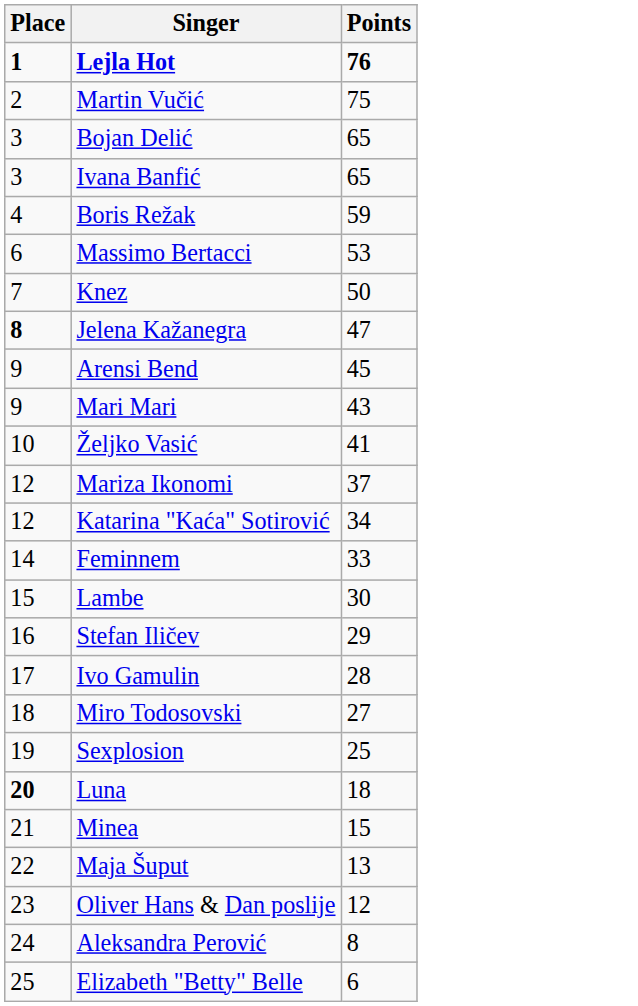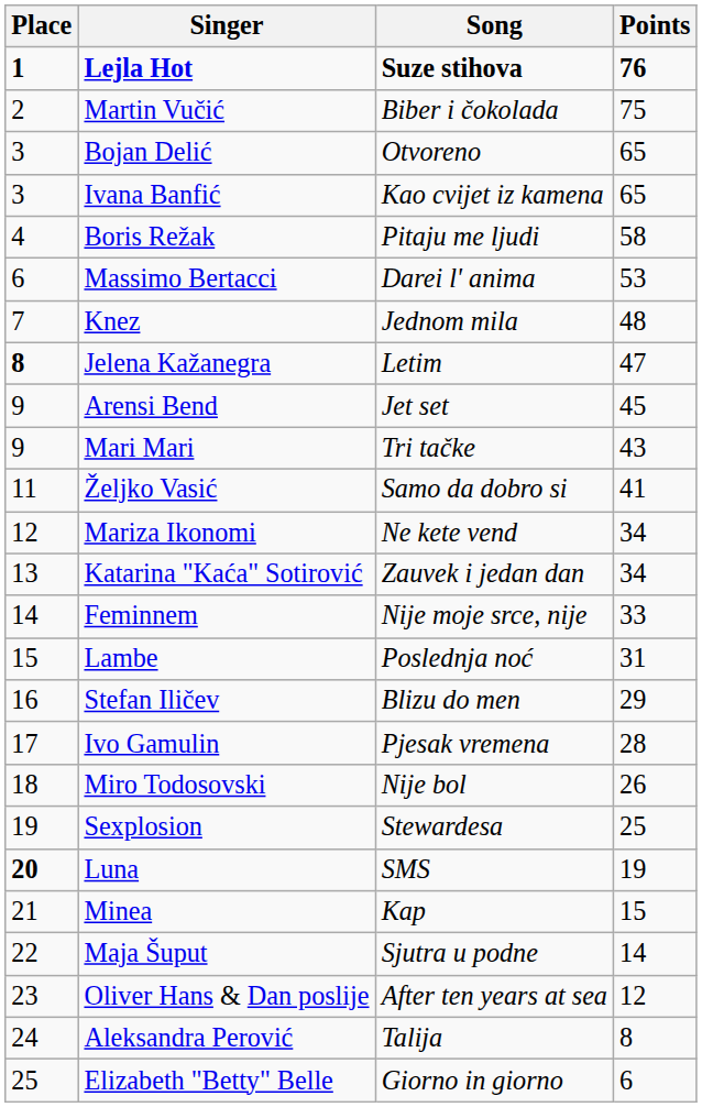 <table class=wikitable>
 <tr>
 <th>Place</th>
 <th>Singer</th>
+<th>Song</th>
 <th>Points</th>
 </tr>
 <tr>
 <td><strong>1</strong></td>
 <td> <strong><a href='#'>Lejla Hot</a></strong></td>
+<td><strong>Suze stihova</strong></td>
 <td><strong>76</strong></td>
 </tr>
 <tr>
 <td>2</td>
 <td> <a href='#'>Martin Vučić</a></td>
+<td><em>Biber i čokolada</em></td>
 <td>75</td>
 </tr>
 <tr>
 <td>3</td>
 <td> <a href='#'>Bojan Delić</a></td>
+<td><em>Otvoreno</em></td>
 <td>65</td>
 </tr>
 <tr>
 <td>3</td>
 <td> <a href='#'>Ivana Banfić</a></td>
+<td><em>Kao cvijet iz kamena</em></td>
 <td>65</td>
 </tr>
 <tr>
 <td>4</td>
 <td> <a href='#'>Boris Režak</a></td>
-<td>59</td>
+<td><em>Pitaju me ljudi</em></td>
+<td>58</td>
 </tr>
 <tr>
 <td>6</td>
 <td> <a href='#'>Massimo Bertacci</a></td>
+<td><em>Darei l' anima</em></td>
 <td>53</td>
 </tr>
 <tr>
 <td>7</td>
 <td> <a href='#'>Knez</a></td>
-<td>50</td>
+<td><em>Jednom mila</em></td>
+<td>48</td>
 </tr>
 <tr>
 <td><strong>8</strong></td>
 <td> <a href='#'>Jelena Kažanegra</a></td>
+<td><em>Letim</em></td>
 <td>47</td>
 </tr>
 <tr>
 <td>9</td>
 <td> <a href='#'>Arensi Bend</a></td>
+<td><em>Jet set</em></td>
 <td>45</td>
 </tr>
 <tr>
 <td>9</td>
 <td> <a href='#'>Mari Mari</a></td>
+<td><em>Tri tačke</em></td>
 <td>43</td>
 </tr>
 <tr>
-<td>10</td>
+<td>11</td>
 <td> <a href='#'>Željko Vasić</a></td>
+<td><em>Samo da dobro si</em></td>
 <td>41</td>
 </tr>
 <tr>
 <td>12</td>
 <td> <a href='#'>Mariza Ikonomi</a></td>
-<td>37</td>
+<td><em>Ne kete vend</em></td>
+<td>34</td>
 </tr>
 <tr>
-<td>12</td>
+<td>13</td>
 <td> <a href='#'>Katarina "Kaća" Sotirović</a></td>
+<td><em>Zauvek i jedan dan</em></td>
 <td>34</td>
 </tr>
 <tr>
 <td>14</td>
 <td> <a href='#'>Feminnem</a></td>
+<td><em>Nije moje srce, nije</em></td>
 <td>33</td>
 </tr>
 <tr>
 <td>15</td>
 <td> <a href='#'>Lambe</a></td>
-<td>30</td>
+<td><em>Poslednja noć</em></td>
+<td>31</td>
 </tr>
 <tr>
 <td>16</td>
 <td> <a href='#'>Stefan Iličev</a></td>
+<td><em>Blizu do men</em></td>
 <td>29</td>
 </tr>
 <tr>
 <td>17</td>
 <td> <a href='#'>Ivo Gamulin</a></td>
+<td><em>Pjesak vremena</em></td>
 <td>28</td>
 </tr>
 <tr>
 <td>18</td>
 <td> <a href='#'>Miro Todosovski</a></td>
-<td>27</td>
+<td><em>Nije bol</em></td>
+<td>26</td>
 </tr>
 <tr>
 <td>19</td>
 <td> <a href='#'>Sexplosion</a></td>
+<td><em>Stewardesa</em></td>
 <td>25</td>
 </tr>
 <tr>
 <td><strong>20</strong></td>
 <td> <a href='#'>Luna</a></td>
-<td>18</td>
+<td><em>SMS</em></td>
+<td>19</td>
 </tr>
 <tr>
 <td>21</td>
 <td> <a href='#'>Minea</a></td>
+<td><em>Kap</em></td>
 <td>15</td>
 </tr>
 <tr>
 <td>22</td>
 <td> <a href='#'>Maja Šuput</a></td>
-<td>13</td>
+<td><em>Sjutra u podne</em></td>
+<td>14</td>
 </tr>
 <tr>
 <td>23</td>
 <td> <a href='#'>Oliver Hans</a> &  <a href='#'>Dan poslije</a></td>
+<td><em>After ten years at sea</em></td>
 <td>12</td>
 </tr>
 <tr>
 <td>24</td>
 <td> <a href='#'>Aleksandra Perović</a></td>
+<td><em>Talija</em></td>
 <td>8</td>
 </tr>
 <tr>
 <td>25</td>
 <td> <a href='#'>Elizabeth "Betty" Belle</a></td>
+<td><em>Giorno in giorno</em></td>
 <td>6</td>
 </tr>
 </table>
